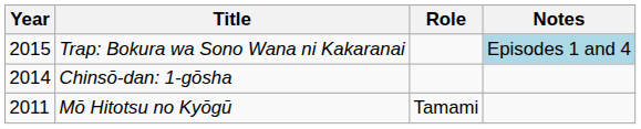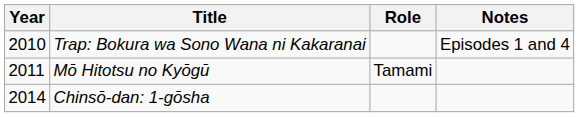 <table class="wikitable">
 <tr>
 <th>Year</th>
 <th>Title</th>
 <th>Role</th>
 <th>Notes</th>
 </tr>
 <tr>
-<td>2015</td>
+<td>2010</td>
 <td><em>Trap: Bokura wa Sono Wana ni Kakaranai</em></td>
 <td></td>
-<td style="background: lightblue;">Episodes 1 and 4</td>
+<td>Episodes 1 and 4</td>
+</tr>
+<tr>
+<td>2011</td>
+<td><em>Mō Hitotsu no Kyōgū</em></td>
+<td>Tamami</td>
+<td></td>
 </tr>
 <tr>
 <td>2014</td>
 <td><em>Chinsō-dan: 1-gōsha</em></td>
 <td></td>
 <td></td>
 </tr>
-<tr>
-<td>2011</td>
-<td><em>Mō Hitotsu no Kyōgū</em></td>
-<td>Tamami</td>
-<td></td>
-</tr>
 </table>
